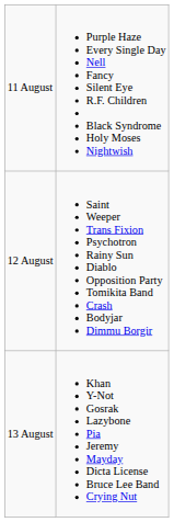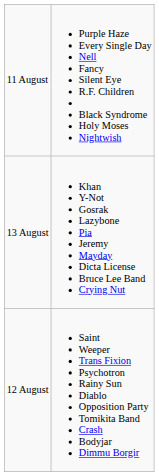 <table class="wikitable">
 <tr>
 <td>11 August</td>
 <td><br><ul><li> Purple Haze</li><li> Every Single Day</li><li> <a href='#'>Nell</a></li><li> Fancy</li><li> Silent Eye</li><li> R.F. Children</li><li> </li><li> Black Syndrome</li><li> Holy Moses</li><li> <a href='#'>Nightwish</a></li></ul></td>
 </tr>
 <tr>
+<td>13 August</td>
+<td><br><ul><li> Khan</li><li> Y-Not</li><li> Gosrak</li><li> Lazybone</li><li> <a href='#'>Pia</a></li><li> Jeremy</li><li> <a href='#'>Mayday</a></li><li> Dicta License</li><li> Bruce Lee Band</li><li> <a href='#'>Crying Nut</a></li></ul></td>
+</tr>
+<tr>
 <td>12 August</td>
 <td><br><ul><li> Saint</li><li> Weeper</li><li> <a href='#'>Trans Fixion</a></li><li> Psychotron</li><li> Rainy Sun</li><li> Diablo</li><li> Opposition Party</li><li> Tomikita Band</li><li> <a href='#'>Crash</a></li><li> Bodyjar</li><li> <a href='#'>Dimmu Borgir</a></li></ul></td>
 </tr>
-<tr>
-<td>13 August</td>
-<td><br><ul><li> Khan</li><li> Y-Not</li><li> Gosrak</li><li> Lazybone</li><li> <a href='#'>Pia</a></li><li> Jeremy</li><li> <a href='#'>Mayday</a></li><li> Dicta License</li><li> Bruce Lee Band</li><li> <a href='#'>Crying Nut</a></li></ul></td>
-</tr>
 </table>
